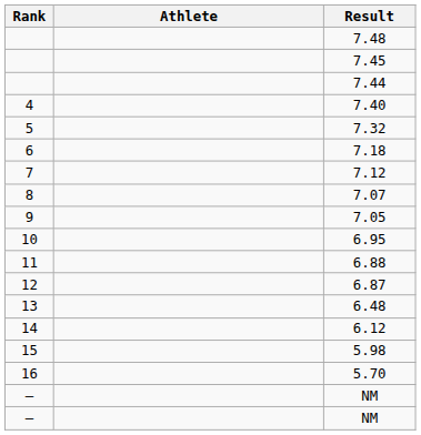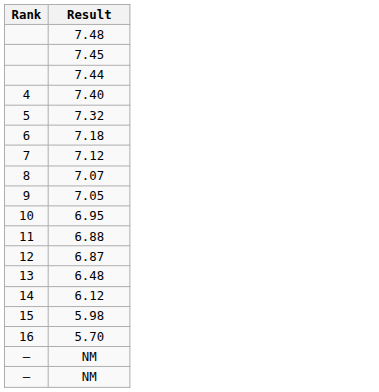 <table class=wikitable style="text-align:center">
 <tr>
 <th width=40>Rank</th>
-<th width=250>Athlete</th>
 <th width=80>Result</th>
 </tr>
 <tr>
 <td></td>
-<td align=left></td>
 <td>7.48</td>
 </tr>
 <tr>
 <td></td>
-<td align=left></td>
 <td>7.45</td>
 </tr>
 <tr>
 <td></td>
-<td align=left></td>
 <td>7.44</td>
 </tr>
 <tr>
 <td>4</td>
-<td align=left></td>
 <td>7.40</td>
 </tr>
 <tr>
 <td>5</td>
-<td align=left></td>
 <td>7.32</td>
 </tr>
 <tr>
 <td>6</td>
-<td align=left></td>
 <td>7.18</td>
 </tr>
 <tr>
 <td>7</td>
-<td align=left></td>
 <td>7.12</td>
 </tr>
 <tr>
 <td>8</td>
-<td align=left></td>
 <td>7.07</td>
 </tr>
 <tr>
 <td>9</td>
-<td align=left></td>
 <td>7.05</td>
 </tr>
 <tr>
 <td>10</td>
-<td align=left></td>
 <td>6.95</td>
 </tr>
 <tr>
 <td>11</td>
-<td align=left></td>
 <td>6.88</td>
 </tr>
 <tr>
 <td>12</td>
-<td align=left></td>
 <td>6.87</td>
 </tr>
 <tr>
 <td>13</td>
-<td align=left></td>
 <td>6.48</td>
 </tr>
 <tr>
 <td>14</td>
-<td align=left></td>
 <td>6.12</td>
 </tr>
 <tr>
 <td>15</td>
-<td align=left></td>
 <td>5.98</td>
 </tr>
 <tr>
 <td>16</td>
-<td align=left></td>
 <td>5.70</td>
 </tr>
 <tr>
 <td>—</td>
-<td align=left></td>
 <td>NM</td>
 </tr>
 <tr>
 <td>—</td>
-<td align=left></td>
 <td>NM</td>
 </tr>
 </table>
